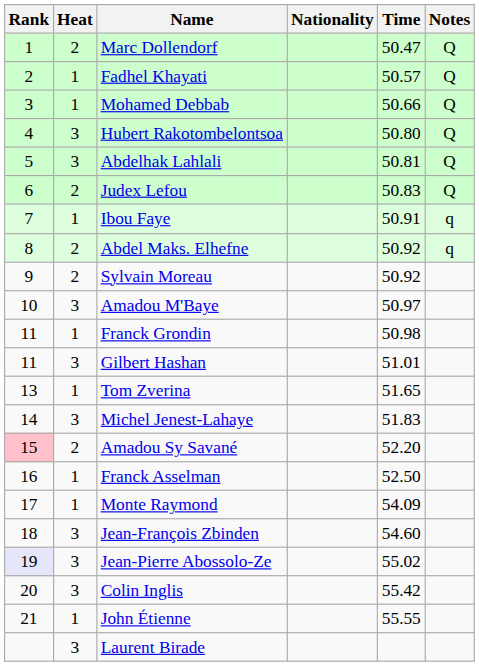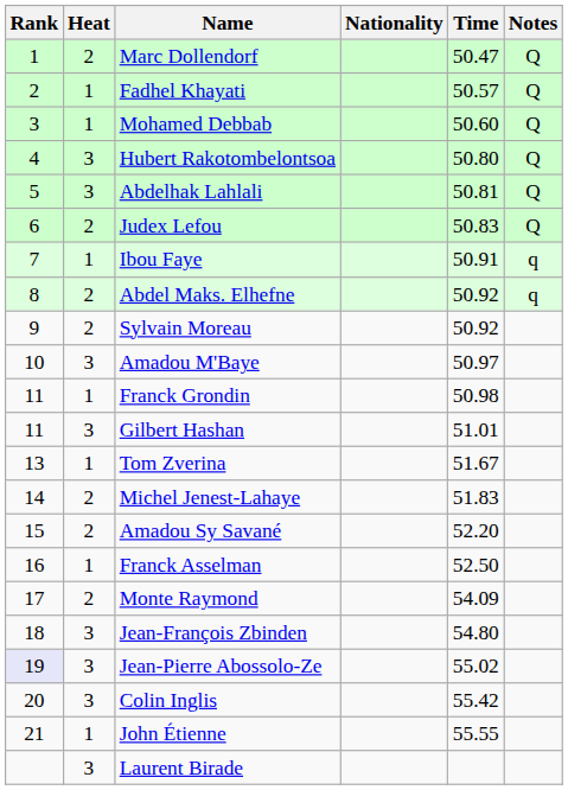 <table class="wikitable sortable" style="text-align:center; font-size:95%">
 <tr>
 <th>Rank</th>
 <th>Heat</th>
 <th>Name</th>
 <th>Nationality</th>
 <th>Time</th>
 <th>Notes</th>
 </tr>
 <tr bgcolor=ccffcc>
 <td>1</td>
 <td>2</td>
 <td align=left><a href='#'>Marc Dollendorf</a></td>
 <td align=left></td>
 <td>50.47</td>
 <td>Q</td>
 </tr>
 <tr bgcolor=ccffcc>
 <td>2</td>
 <td>1</td>
 <td align=left><a href='#'>Fadhel Khayati</a></td>
 <td align=left></td>
 <td>50.57</td>
 <td>Q</td>
 </tr>
 <tr bgcolor=ccffcc>
 <td>3</td>
 <td>1</td>
 <td align=left><a href='#'>Mohamed Debbab</a></td>
 <td align=left></td>
-<td>50.66</td>
+<td>50.60</td>
 <td>Q</td>
 </tr>
 <tr bgcolor=ccffcc>
 <td>4</td>
 <td>3</td>
 <td align=left><a href='#'>Hubert Rakotombelontsoa</a></td>
 <td align=left></td>
 <td>50.80</td>
 <td>Q</td>
 </tr>
 <tr bgcolor=ccffcc>
 <td>5</td>
 <td>3</td>
 <td align=left><a href='#'>Abdelhak Lahlali</a></td>
 <td align=left></td>
 <td>50.81</td>
 <td>Q</td>
 </tr>
 <tr bgcolor=ccffcc>
 <td>6</td>
 <td>2</td>
 <td align=left><a href='#'>Judex Lefou</a></td>
 <td align=left></td>
 <td>50.83</td>
 <td>Q</td>
 </tr>
 <tr bgcolor=ddffdd>
 <td>7</td>
 <td>1</td>
 <td align=left><a href='#'>Ibou Faye</a></td>
 <td align=left></td>
 <td>50.91</td>
 <td>q</td>
 </tr>
 <tr bgcolor=ddffdd>
 <td>8</td>
 <td>2</td>
 <td align=left><a href='#'>Abdel Maks. Elhefne</a></td>
 <td align=left></td>
 <td>50.92</td>
 <td>q</td>
 </tr>
 <tr>
 <td>9</td>
 <td>2</td>
 <td align=left><a href='#'>Sylvain Moreau</a></td>
 <td align=left></td>
 <td>50.92</td>
 <td></td>
 </tr>
 <tr>
 <td>10</td>
 <td>3</td>
 <td align=left><a href='#'>Amadou M'Baye</a></td>
 <td align=left></td>
 <td>50.97</td>
 <td></td>
 </tr>
 <tr>
 <td>11</td>
 <td>1</td>
 <td align=left><a href='#'>Franck Grondin</a></td>
 <td align=left></td>
 <td>50.98</td>
 <td></td>
 </tr>
 <tr>
 <td>11</td>
 <td>3</td>
 <td align=left><a href='#'>Gilbert Hashan</a></td>
 <td align=left></td>
 <td>51.01</td>
 <td></td>
 </tr>
 <tr>
 <td>13</td>
 <td>1</td>
 <td align=left><a href='#'>Tom Zverina</a></td>
 <td align=left></td>
-<td>51.65</td>
+<td>51.67</td>
 <td></td>
 </tr>
 <tr>
 <td>14</td>
-<td>3</td>
+<td>2</td>
 <td align=left><a href='#'>Michel Jenest-Lahaye</a></td>
 <td align=left></td>
 <td>51.83</td>
 <td></td>
 </tr>
 <tr>
-<td style="background: pink;">15</td>
+<td>15</td>
 <td>2</td>
 <td align=left><a href='#'>Amadou Sy Savané</a></td>
 <td align=left></td>
 <td>52.20</td>
 <td></td>
 </tr>
 <tr>
 <td>16</td>
 <td>1</td>
 <td align=left><a href='#'>Franck Asselman</a></td>
 <td align=left></td>
 <td>52.50</td>
 <td></td>
 </tr>
 <tr>
 <td>17</td>
-<td>1</td>
+<td>2</td>
 <td align=left><a href='#'>Monte Raymond</a></td>
 <td align=left></td>
 <td>54.09</td>
 <td></td>
 </tr>
 <tr>
 <td>18</td>
 <td>3</td>
 <td align=left><a href='#'>Jean-François Zbinden</a></td>
 <td align=left></td>
-<td>54.60</td>
+<td>54.80</td>
 <td></td>
 </tr>
 <tr>
 <td style="background: lavender;">19</td>
 <td>3</td>
 <td align=left><a href='#'>Jean-Pierre Abossolo-Ze</a></td>
 <td align=left></td>
 <td>55.02</td>
 <td></td>
 </tr>
 <tr>
 <td>20</td>
 <td>3</td>
 <td align=left><a href='#'>Colin Inglis</a></td>
 <td align=left></td>
 <td>55.42</td>
 <td></td>
 </tr>
 <tr>
 <td>21</td>
 <td>1</td>
 <td align=left><a href='#'>John Étienne</a></td>
 <td align=left></td>
 <td>55.55</td>
 <td></td>
 </tr>
 <tr>
 <td></td>
 <td>3</td>
 <td align=left><a href='#'>Laurent Birade</a></td>
 <td align=left></td>
 <td></td>
 <td></td>
 </tr>
 </table>
